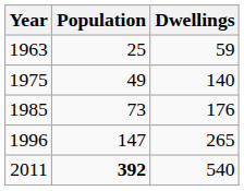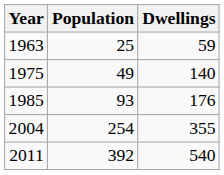 <table class="wikitable" style="line-height:1.1em;">
 <tr>
 <th>Year</th>
 <th>Population</th>
 <th>Dwellings</th>
 </tr>
 <tr align="right">
 <td>1963</td>
 <td>25</td>
 <td>59</td>
 </tr>
 <tr align="right">
 <td>1975</td>
 <td>49</td>
 <td>140</td>
 </tr>
 <tr align="right">
 <td>1985</td>
-<td>73</td>
+<td>93</td>
 <td>176</td>
 </tr>
 <tr align="right">
-<td>1996</td>
-<td>147</td>
-<td>265</td>
+<td>2004</td>
+<td>254</td>
+<td>355</td>
 </tr>
 <tr align="right">
 <td>2011</td>
-<td><strong>392</strong></td>
+<td>392</td>
 <td>540</td>
 </tr>
 </table>
